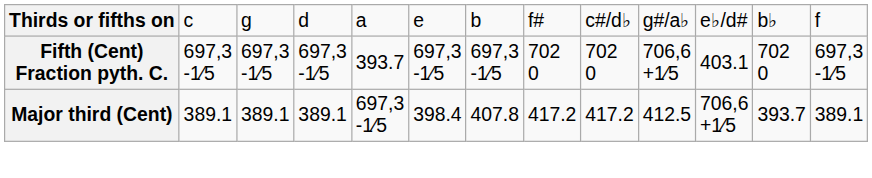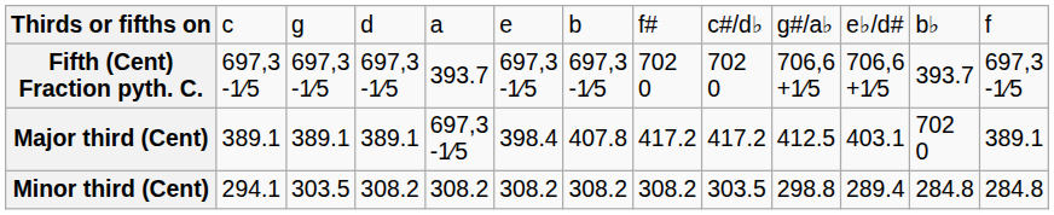 <table class="wikitable">
 <tr>
 <th>Thirds or fifths on</th>
 <td>c</td>
 <td>g</td>
 <td>d</td>
 <td>a</td>
 <td>e</td>
 <td>b</td>
 <td>f#</td>
 <td>c#/d♭</td>
 <td>g#/a♭</td>
 <td>e♭/d#</td>
 <td>b♭</td>
 <td>f</td>
 </tr>
 <tr>
 <th>Fifth (Cent)<br>Fraction pyth. C.</th>
 <td>697,3<br>-1⁄5</td>
 <td>697,3<br>-1⁄5</td>
 <td>697,3<br>-1⁄5</td>
 <td align="center">393.7</td>
 <td>697,3<br>-1⁄5</td>
 <td>697,3<br>-1⁄5</td>
 <td>702<br>0</td>
 <td>702<br>0</td>
 <td>706,6<br>+1⁄5</td>
-<td align="center">403.1</td>
-<td>702<br>0</td>
+<td>706,6<br>+1⁄5</td>
+<td align="center">393.7</td>
 <td>697,3<br>-1⁄5</td>
 </tr>
 <tr>
 <th>Major third (Cent)</th>
 <td align="center">389.1</td>
 <td align="center">389.1</td>
 <td align="center">389.1</td>
 <td>697,3<br>-1⁄5</td>
 <td align="center">398.4</td>
 <td align="center">407.8</td>
 <td align="center">417.2</td>
 <td align="center">417.2</td>
 <td align="center">412.5</td>
-<td>706,6<br>+1⁄5</td>
-<td align="center">393.7</td>
+<td align="center">403.1</td>
+<td>702<br>0</td>
 <td align="center">389.1</td>
 </tr>
+<tr>
+<th>Minor third (Cent)</th>
+<td align="center">294.1</td>
+<td align="center">303.5</td>
+<td align="center">308.2</td>
+<td align="center">308.2</td>
+<td align="center">308.2</td>
+<td align="center">308.2</td>
+<td align="center">308.2</td>
+<td align="center">303.5</td>
+<td align="center">298.8</td>
+<td align="center">289.4</td>
+<td align="center">284.8</td>
+<td align="center">284.8</td>
+</tr>
 </table>
